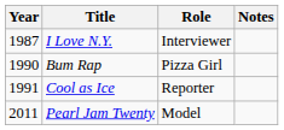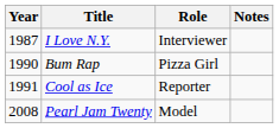 <table class="wikitable sortable">
 <tr>
 <th>Year</th>
 <th>Title</th>
 <th>Role</th>
 <th>Notes</th>
 </tr>
 <tr>
 <td>1987</td>
 <td><a href='#'><em>I Love N.Y.</em></a></td>
 <td>Interviewer</td>
 <td></td>
 </tr>
 <tr>
 <td>1990</td>
 <td><em>Bum Rap</em></td>
 <td>Pizza Girl</td>
 <td></td>
 </tr>
 <tr>
 <td>1991</td>
 <td><em><a href='#'>Cool as Ice</a></em></td>
 <td>Reporter</td>
 <td></td>
 </tr>
 <tr>
-<td>2011</td>
+<td>2008</td>
 <td><em><a href='#'>Pearl Jam Twenty</a></em></td>
 <td>Model</td>
 <td></td>
 </tr>
 </table>
